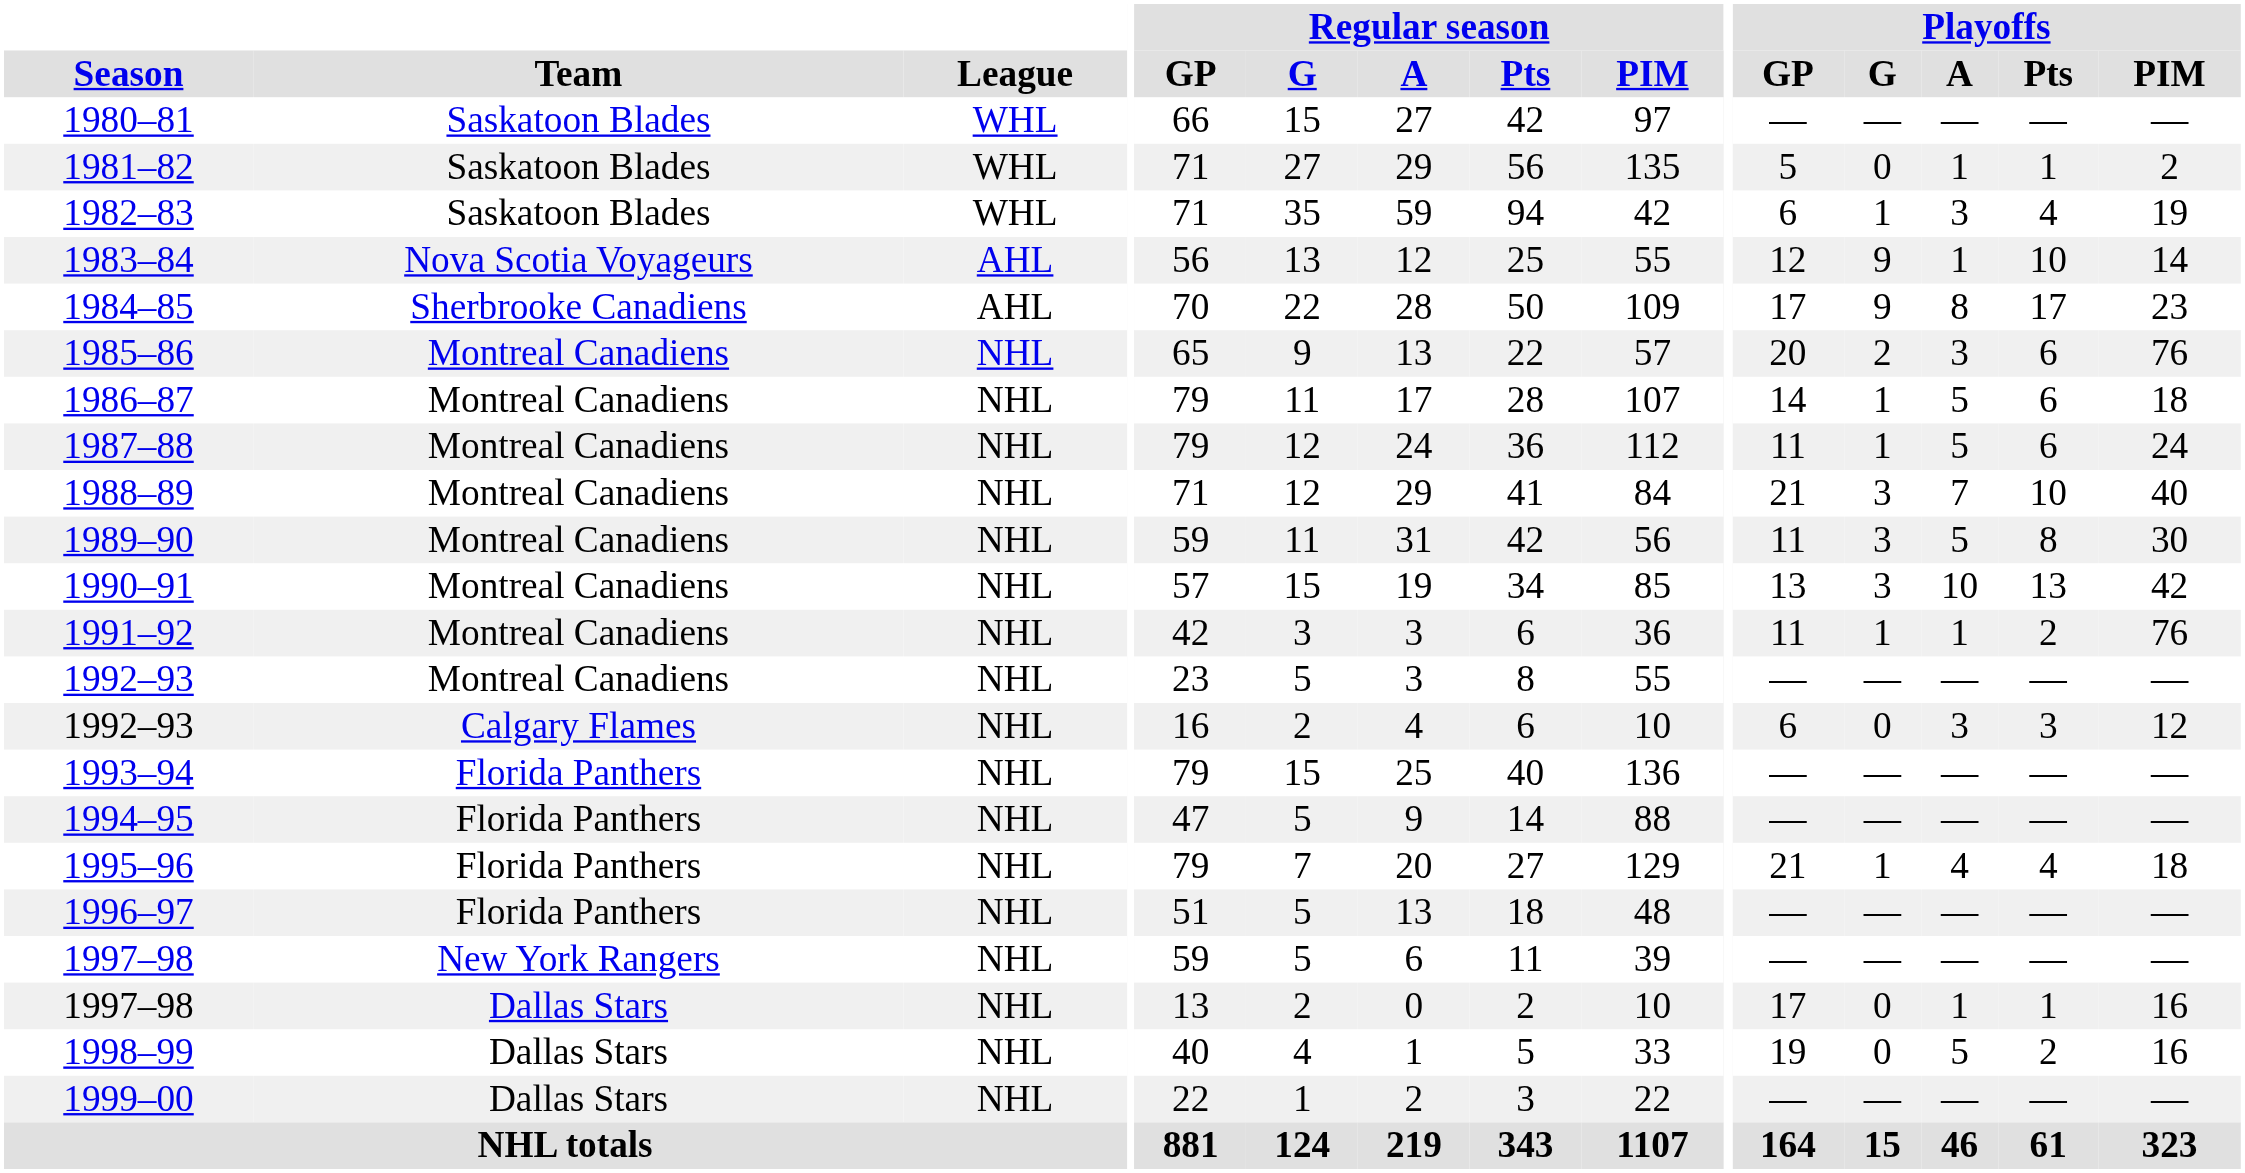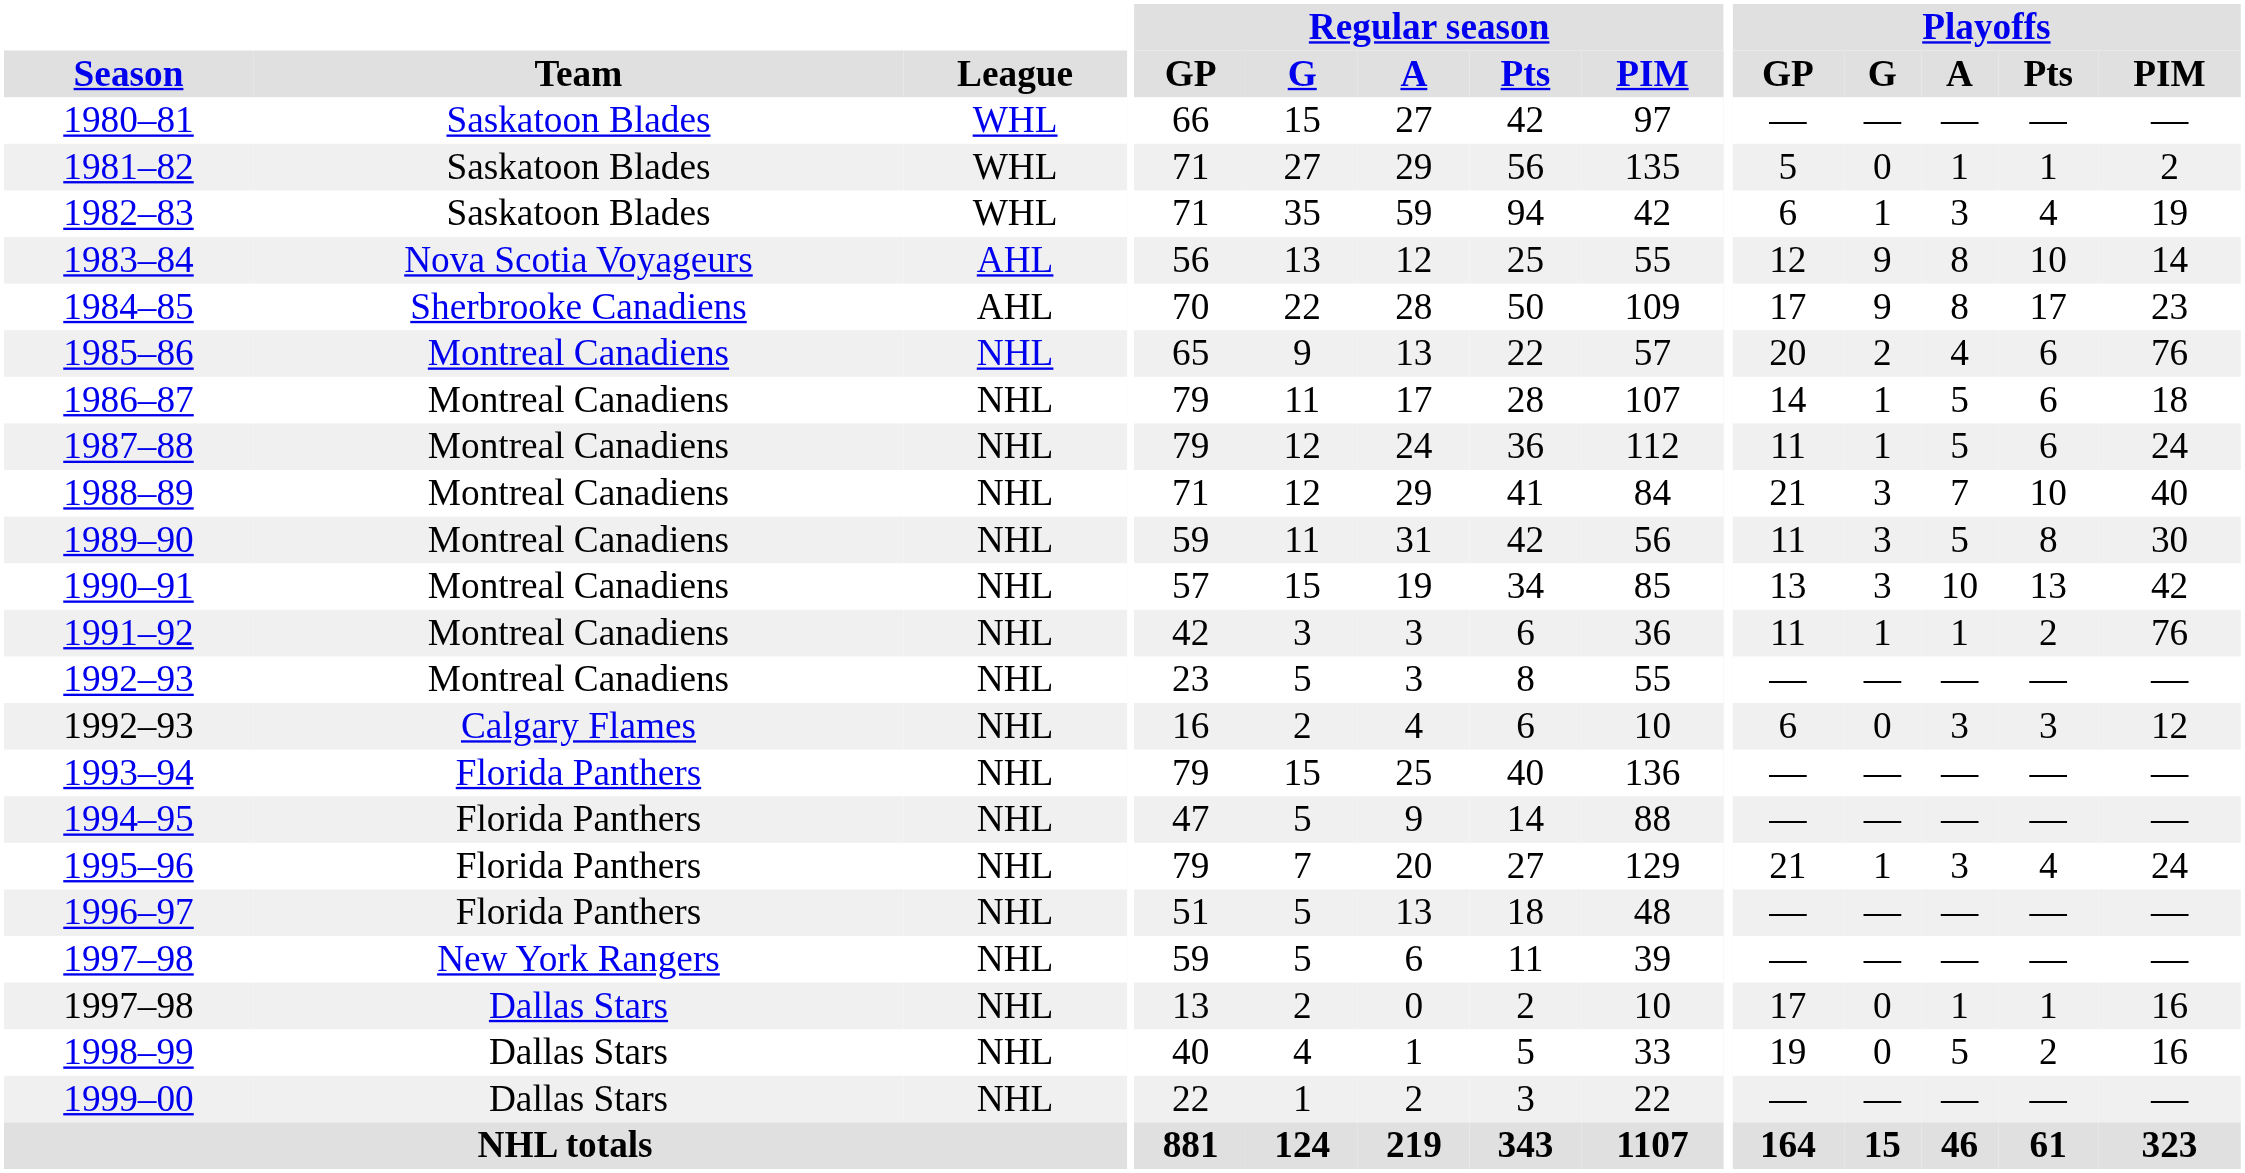 <table border="0" cellpadding="1" cellspacing="0" style="text-align:center; width:60em">
 <tr bgcolor="#e0e0e0">
 <th colspan="3" bgcolor="#ffffff"></th>
 <th rowspan="99" bgcolor="#ffffff"></th>
 <th colspan="5"><a href='#'>Regular season</a></th>
 <th rowspan="99" bgcolor="#ffffff"></th>
 <th colspan="5"><a href='#'>Playoffs</a></th>
 </tr>
 <tr bgcolor="#e0e0e0">
 <th><a href='#'>Season</a></th>
 <th>Team</th>
 <th>League</th>
 <th>GP</th>
 <th><a href='#'>G</a></th>
 <th><a href='#'>A</a></th>
 <th><a href='#'>Pts</a></th>
 <th><a href='#'>PIM</a></th>
 <th>GP</th>
 <th>G</th>
 <th>A</th>
 <th>Pts</th>
 <th>PIM</th>
 </tr>
 <tr ALIGN="center">
 <td><a href='#'>1980–81</a></td>
 <td><a href='#'>Saskatoon Blades</a></td>
 <td><a href='#'>WHL</a></td>
 <td>66</td>
 <td>15</td>
 <td>27</td>
 <td>42</td>
 <td>97</td>
 <td>—</td>
 <td>—</td>
 <td>—</td>
 <td>—</td>
 <td>—</td>
 </tr>
 <tr ALIGN="center" bgcolor="#f0f0f0">
 <td><a href='#'>1981–82</a></td>
 <td>Saskatoon Blades</td>
 <td>WHL</td>
 <td>71</td>
 <td>27</td>
 <td>29</td>
 <td>56</td>
 <td>135</td>
 <td>5</td>
 <td>0</td>
 <td>1</td>
 <td>1</td>
 <td>2</td>
 </tr>
 <tr ALIGN="center">
 <td><a href='#'>1982–83</a></td>
 <td>Saskatoon Blades</td>
 <td>WHL</td>
 <td>71</td>
 <td>35</td>
 <td>59</td>
 <td>94</td>
 <td>42</td>
 <td>6</td>
 <td>1</td>
 <td>3</td>
 <td>4</td>
 <td>19</td>
 </tr>
 <tr ALIGN="center" bgcolor="#f0f0f0">
 <td><a href='#'>1983–84</a></td>
 <td><a href='#'>Nova Scotia Voyageurs</a></td>
 <td><a href='#'>AHL</a></td>
 <td>56</td>
 <td>13</td>
 <td>12</td>
 <td>25</td>
 <td>55</td>
 <td>12</td>
 <td>9</td>
-<td>1</td>
+<td>8</td>
 <td>10</td>
 <td>14</td>
 </tr>
 <tr ALIGN="center">
 <td><a href='#'>1984–85</a></td>
 <td><a href='#'>Sherbrooke Canadiens</a></td>
 <td>AHL</td>
 <td>70</td>
 <td>22</td>
 <td>28</td>
 <td>50</td>
 <td>109</td>
 <td>17</td>
 <td>9</td>
 <td>8</td>
 <td>17</td>
 <td>23</td>
 </tr>
 <tr ALIGN="center" bgcolor="#f0f0f0">
 <td><a href='#'>1985–86</a></td>
 <td><a href='#'>Montreal Canadiens</a></td>
 <td><a href='#'>NHL</a></td>
 <td>65</td>
 <td>9</td>
 <td>13</td>
 <td>22</td>
 <td>57</td>
 <td>20</td>
 <td>2</td>
-<td>3</td>
+<td>4</td>
 <td>6</td>
 <td>76</td>
 </tr>
 <tr ALIGN="center">
 <td><a href='#'>1986–87</a></td>
 <td>Montreal Canadiens</td>
 <td>NHL</td>
 <td>79</td>
 <td>11</td>
 <td>17</td>
 <td>28</td>
 <td>107</td>
 <td>14</td>
 <td>1</td>
 <td>5</td>
 <td>6</td>
 <td>18</td>
 </tr>
 <tr ALIGN="center" bgcolor="#f0f0f0">
 <td><a href='#'>1987–88</a></td>
 <td>Montreal Canadiens</td>
 <td>NHL</td>
 <td>79</td>
 <td>12</td>
 <td>24</td>
 <td>36</td>
 <td>112</td>
 <td>11</td>
 <td>1</td>
 <td>5</td>
 <td>6</td>
 <td>24</td>
 </tr>
 <tr ALIGN="center">
 <td><a href='#'>1988–89</a></td>
 <td>Montreal Canadiens</td>
 <td>NHL</td>
 <td>71</td>
 <td>12</td>
 <td>29</td>
 <td>41</td>
 <td>84</td>
 <td>21</td>
 <td>3</td>
 <td>7</td>
 <td>10</td>
 <td>40</td>
 </tr>
 <tr ALIGN="center" bgcolor="#f0f0f0">
 <td><a href='#'>1989–90</a></td>
 <td>Montreal Canadiens</td>
 <td>NHL</td>
 <td>59</td>
 <td>11</td>
 <td>31</td>
 <td>42</td>
 <td>56</td>
 <td>11</td>
 <td>3</td>
 <td>5</td>
 <td>8</td>
 <td>30</td>
 </tr>
 <tr ALIGN="center">
 <td><a href='#'>1990–91</a></td>
 <td>Montreal Canadiens</td>
 <td>NHL</td>
 <td>57</td>
 <td>15</td>
 <td>19</td>
 <td>34</td>
 <td>85</td>
 <td>13</td>
 <td>3</td>
 <td>10</td>
 <td>13</td>
 <td>42</td>
 </tr>
 <tr ALIGN="center" bgcolor="#f0f0f0">
 <td><a href='#'>1991–92</a></td>
 <td>Montreal Canadiens</td>
 <td>NHL</td>
 <td>42</td>
 <td>3</td>
 <td>3</td>
 <td>6</td>
 <td>36</td>
 <td>11</td>
 <td>1</td>
 <td>1</td>
 <td>2</td>
 <td>76</td>
 </tr>
 <tr ALIGN="center">
 <td><a href='#'>1992–93</a></td>
 <td>Montreal Canadiens</td>
 <td>NHL</td>
 <td>23</td>
 <td>5</td>
 <td>3</td>
 <td>8</td>
 <td>55</td>
 <td>—</td>
 <td>—</td>
 <td>—</td>
 <td>—</td>
 <td>—</td>
 </tr>
 <tr ALIGN="center" bgcolor="#f0f0f0">
 <td>1992–93</td>
 <td><a href='#'>Calgary Flames</a></td>
 <td>NHL</td>
 <td>16</td>
 <td>2</td>
 <td>4</td>
 <td>6</td>
 <td>10</td>
 <td>6</td>
 <td>0</td>
 <td>3</td>
 <td>3</td>
 <td>12</td>
 </tr>
 <tr ALIGN="center">
 <td><a href='#'>1993–94</a></td>
 <td><a href='#'>Florida Panthers</a></td>
 <td>NHL</td>
 <td>79</td>
 <td>15</td>
 <td>25</td>
 <td>40</td>
 <td>136</td>
 <td>—</td>
 <td>—</td>
 <td>—</td>
 <td>—</td>
 <td>—</td>
 </tr>
 <tr ALIGN="center" bgcolor="#f0f0f0">
 <td><a href='#'>1994–95</a></td>
 <td>Florida Panthers</td>
 <td>NHL</td>
 <td>47</td>
 <td>5</td>
 <td>9</td>
 <td>14</td>
 <td>88</td>
 <td>—</td>
 <td>—</td>
 <td>—</td>
 <td>—</td>
 <td>—</td>
 </tr>
 <tr ALIGN="center">
 <td><a href='#'>1995–96</a></td>
 <td>Florida Panthers</td>
 <td>NHL</td>
 <td>79</td>
 <td>7</td>
 <td>20</td>
 <td>27</td>
 <td>129</td>
 <td>21</td>
 <td>1</td>
+<td>3</td>
 <td>4</td>
-<td>4</td>
-<td>18</td>
+<td>24</td>
 </tr>
 <tr ALIGN="center"  bgcolor="#f0f0f0">
 <td><a href='#'>1996–97</a></td>
 <td>Florida Panthers</td>
 <td>NHL</td>
 <td>51</td>
 <td>5</td>
 <td>13</td>
 <td>18</td>
 <td>48</td>
 <td>—</td>
 <td>—</td>
 <td>—</td>
 <td>—</td>
 <td>—</td>
 </tr>
 <tr ALIGN="center">
 <td><a href='#'>1997–98</a></td>
 <td><a href='#'>New York Rangers</a></td>
 <td>NHL</td>
 <td>59</td>
 <td>5</td>
 <td>6</td>
 <td>11</td>
 <td>39</td>
 <td>—</td>
 <td>—</td>
 <td>—</td>
 <td>—</td>
 <td>—</td>
 </tr>
 <tr ALIGN="center" bgcolor="#f0f0f0">
 <td>1997–98</td>
 <td><a href='#'>Dallas Stars</a></td>
 <td>NHL</td>
 <td>13</td>
 <td>2</td>
 <td>0</td>
 <td>2</td>
 <td>10</td>
 <td>17</td>
 <td>0</td>
 <td>1</td>
 <td>1</td>
 <td>16</td>
 </tr>
 <tr ALIGN="center">
 <td><a href='#'>1998–99</a></td>
 <td>Dallas Stars</td>
 <td>NHL</td>
 <td>40</td>
 <td>4</td>
 <td>1</td>
 <td>5</td>
 <td>33</td>
 <td>19</td>
 <td>0</td>
 <td>5</td>
 <td>2</td>
 <td>16</td>
 </tr>
 <tr ALIGN="center" bgcolor="#f0f0f0">
 <td><a href='#'>1999–00</a></td>
 <td>Dallas Stars</td>
 <td>NHL</td>
 <td>22</td>
 <td>1</td>
 <td>2</td>
 <td>3</td>
 <td>22</td>
 <td>—</td>
 <td>—</td>
 <td>—</td>
 <td>—</td>
 <td>—</td>
 </tr>
 <tr ALIGN="center" bgcolor="#e0e0e0">
 <th colspan="3">NHL totals</th>
 <th>881</th>
 <th>124</th>
 <th>219</th>
 <th>343</th>
 <th>1107</th>
 <th>164</th>
 <th>15</th>
 <th>46</th>
 <th>61</th>
 <th>323</th>
 </tr>
 </table>
